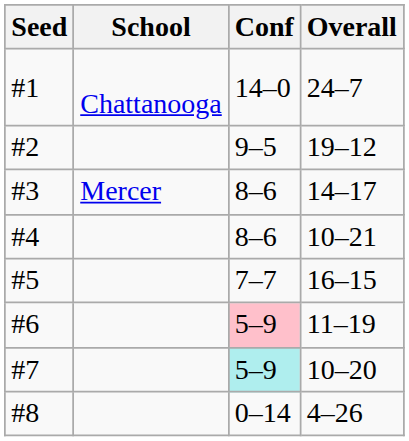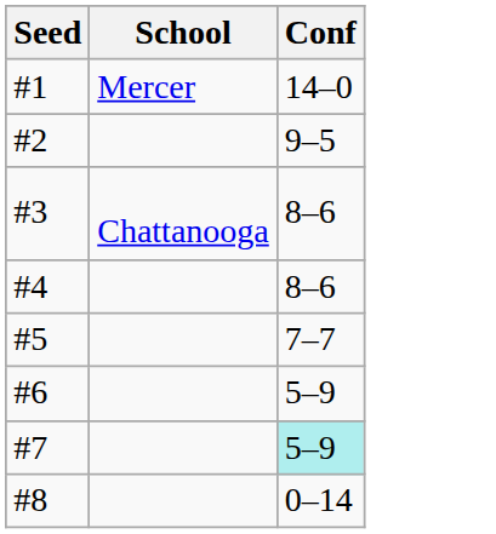 <table class="wikitable">
 <tr>
 <th>Seed</th>
 <th>School</th>
 <th>Conf</th>
-<th>Overall</th>
 </tr>
 <tr>
 <td>#1</td>
-<td><br><a href='#'>Chattanooga</a></td>
+<td><a href='#'>Mercer</a></td>
 <td>14–0</td>
-<td>24–7</td>
 </tr>
 <tr>
 <td>#2</td>
 <td></td>
 <td>9–5</td>
-<td>19–12</td>
 </tr>
 <tr>
 <td>#3</td>
-<td><a href='#'>Mercer</a></td>
+<td><br><a href='#'>Chattanooga</a></td>
 <td>8–6</td>
-<td>14–17</td>
 </tr>
 <tr>
 <td>#4</td>
 <td></td>
 <td>8–6</td>
-<td>10–21</td>
 </tr>
 <tr>
 <td>#5</td>
 <td></td>
 <td>7–7</td>
-<td>16–15</td>
 </tr>
 <tr>
 <td>#6</td>
 <td></td>
-<td style="background: pink;">5–9</td>
-<td>11–19</td>
+<td>5–9</td>
 </tr>
 <tr>
 <td>#7</td>
 <td></td>
 <td style="background: paleturquoise;">5–9</td>
-<td>10–20</td>
 </tr>
 <tr>
 <td>#8</td>
 <td></td>
 <td>0–14</td>
-<td>4–26</td>
 </tr>
 </table>
